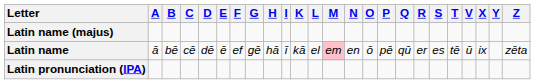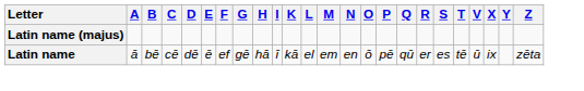 <table class="wikitable" style="text-align:center">
 <tr>
 <th style="text-align:left">Letter</th>
 <th><a href='#'>A</a></th>
 <th><a href='#'>B</a></th>
 <th><a href='#'>C</a></th>
 <th><a href='#'>D</a></th>
 <th><a href='#'>E</a></th>
 <th><a href='#'>F</a></th>
 <th><a href='#'>G</a></th>
 <th><a href='#'>H</a></th>
 <th><a href='#'>I</a></th>
 <th><a href='#'>K</a></th>
 <th><a href='#'>L</a></th>
 <th><a href='#'>M</a></th>
 <th><a href='#'>N</a></th>
 <th><a href='#'>O</a></th>
 <th><a href='#'>P</a></th>
 <th><a href='#'>Q</a></th>
 <th><a href='#'>R</a></th>
 <th><a href='#'>S</a></th>
 <th><a href='#'>T</a></th>
 <th><a href='#'>V</a></th>
 <th><a href='#'>X</a></th>
 <th><a href='#'>Y</a></th>
 <th><a href='#'>Z</a></th>
 </tr>
 <tr>
 <th style="text-align:left">Latin name (majus)</th>
 <td></td>
 <td></td>
 <td></td>
 <td></td>
 <td></td>
 <td></td>
 <td></td>
 <td></td>
 <td></td>
 <td></td>
 <td></td>
 <td></td>
 <td></td>
 <td></td>
 <td></td>
 <td></td>
 <td></td>
 <td></td>
 <td></td>
 <td></td>
 <td></td>
 <td></td>
 <td></td>
 </tr>
 <tr>
 <th style="text-align:left">Latin name</th>
 <td><em>ā</em></td>
 <td><em>bē</em></td>
 <td><em>cē </em></td>
 <td><em>dē </em></td>
 <td><em>ē</em></td>
 <td><em>ef</em></td>
 <td><em>gē </em></td>
 <td><em>hā</em></td>
 <td><em>ī</em></td>
 <td><em>kā </em></td>
 <td><em>el</em></td>
-<td style="background: pink;"><em>em</em></td>
+<td><em>em</em></td>
 <td><em>en</em></td>
 <td><em>ō </em></td>
 <td><em>pē</em></td>
 <td><em>qū </em></td>
 <td><em>er</em></td>
 <td><em>es </em></td>
 <td><em>tē</em></td>
 <td><em>ū</em></td>
 <td><em>ix </em></td>
 <td></td>
 <td><em>zēta</em></td>
 </tr>
-<tr>
-<th style="text-align:left">Latin pronunciation (<a href='#'>IPA</a>)</th>
-<td></td>
-<td></td>
-<td></td>
-<td></td>
-<td></td>
-<td></td>
-<td></td>
-<td></td>
-<td></td>
-<td></td>
-<td></td>
-<td></td>
-<td></td>
-<td></td>
-<td></td>
-<td></td>
-<td></td>
-<td></td>
-<td></td>
-<td></td>
-<td></td>
-<td></td>
-<td></td>
-</tr>
 </table>
